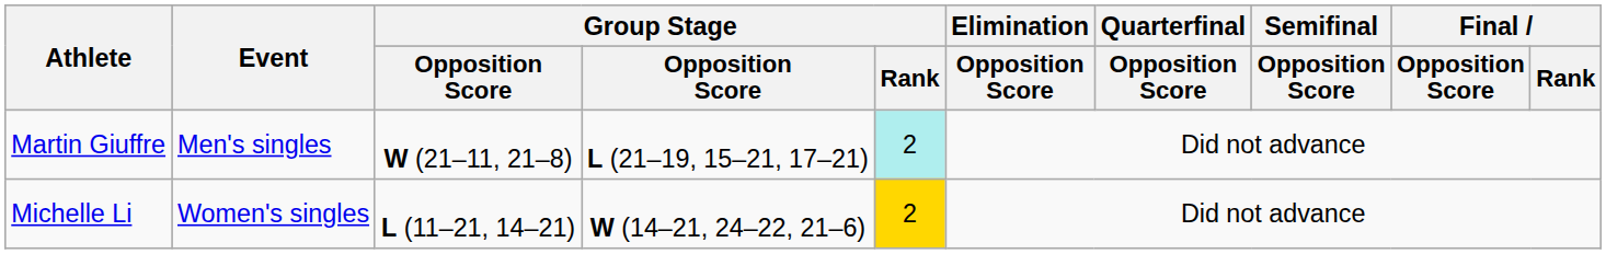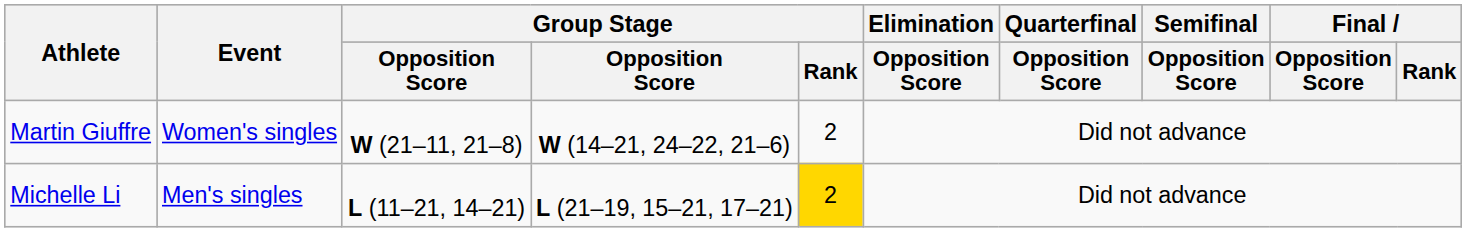 <table class="wikitable" style="font-size:90%">
 <tr>
 <th rowspan=2>Athlete</th>
 <th rowspan=2>Event</th>
 <th colspan=3>Group Stage</th>
 <th>Elimination</th>
 <th>Quarterfinal</th>
 <th>Semifinal</th>
 <th colspan=2>Final / </th>
 </tr>
 <tr style="font-size:95%">
 <th>Opposition<br>Score</th>
 <th>Opposition<br>Score</th>
 <th>Rank</th>
 <th>Opposition<br>Score</th>
 <th>Opposition<br>Score</th>
 <th>Opposition<br>Score</th>
 <th>Opposition<br>Score</th>
 <th>Rank</th>
 </tr>
 <tr align=center>
 <td align=left><a href='#'>Martin Giuffre</a></td>
-<td align=left><a href='#'>Men's singles</a></td>
+<td align=left><a href='#'>Women's singles</a></td>
 <td><br><strong>W</strong> (21–11, 21–8)</td>
-<td><br><strong>L</strong> (21–19, 15–21, 17–21)</td>
-<td style="background: paleturquoise;">2</td>
+<td><br><strong>W</strong> (14–21, 24–22, 21–6)</td>
+<td>2</td>
 <td colspan=5>Did not advance</td>
 </tr>
 <tr align=center>
 <td align=left><a href='#'>Michelle Li</a></td>
-<td align=left><a href='#'>Women's singles</a></td>
+<td align=left><a href='#'>Men's singles</a></td>
 <td><br><strong>L</strong> (11–21, 14–21)</td>
-<td><br><strong>W</strong> (14–21, 24–22, 21–6)</td>
+<td><br><strong>L</strong> (21–19, 15–21, 17–21)</td>
 <td style="background: gold;">2</td>
 <td colspan=5>Did not advance</td>
 </tr>
 </table>
